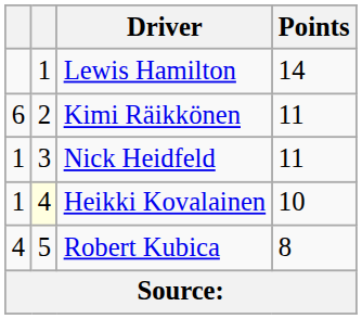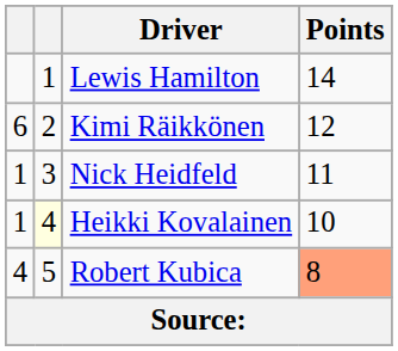 <table class="wikitable" style="font-size: 85%;">
 <tr>
 <th></th>
 <th></th>
 <th>Driver</th>
 <th>Points</th>
 </tr>
 <tr>
 <td></td>
 <td align="center">1</td>
 <td> <a href='#'>Lewis Hamilton</a></td>
 <td>14</td>
 </tr>
 <tr>
 <td> 6</td>
 <td align="center">2</td>
 <td> <a href='#'>Kimi Räikkönen</a></td>
-<td>11</td>
+<td>12</td>
 </tr>
 <tr>
 <td> 1</td>
 <td align="center">3</td>
 <td> <a href='#'>Nick Heidfeld</a></td>
 <td>11</td>
 </tr>
 <tr>
 <td> 1</td>
 <td align="center" style="background: lightyellow;">4</td>
 <td> <a href='#'>Heikki Kovalainen</a></td>
 <td>10</td>
 </tr>
 <tr>
 <td> 4</td>
 <td align="center">5</td>
 <td> <a href='#'>Robert Kubica</a></td>
-<td>8</td>
+<td style="background: lightsalmon;">8</td>
 </tr>
 <tr>
 <th colspan=4>Source: </th>
 </tr>
 </table>
